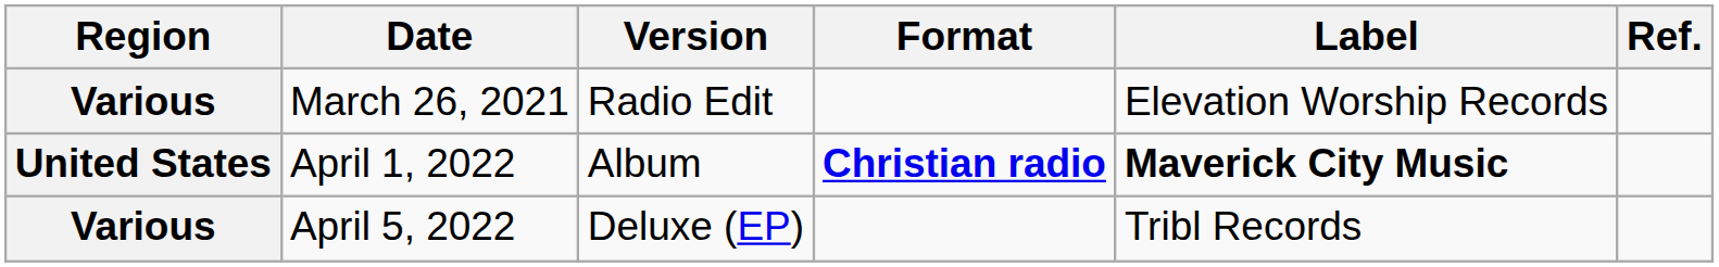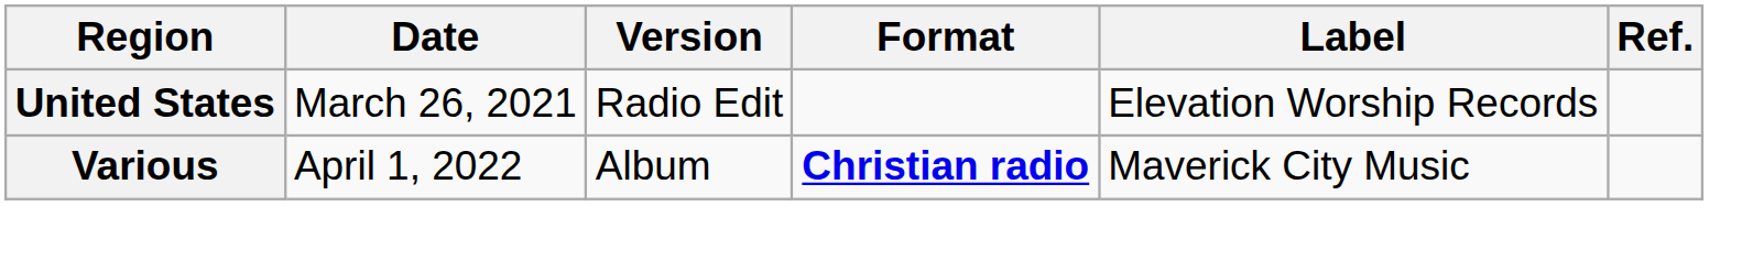 <table class="wikitable plainrowheaders">
 <tr>
 <th scope="col">Region</th>
 <th scope="col">Date</th>
 <th scope="col">Version</th>
 <th scope="col">Format</th>
 <th scope="col">Label</th>
 <th scope="col">Ref.</th>
 </tr>
 <tr>
-<th scope="row">Various</th>
+<th scope="row">United States</th>
 <td>March 26, 2021</td>
 <td>Radio Edit</td>
 <td></td>
 <td>Elevation Worship Records</td>
 <td></td>
 </tr>
 <tr>
-<th scope="row">United States</th>
+<th scope="row">Various</th>
 <td>April 1, 2022</td>
 <td>Album</td>
 <td><strong><a href='#'>Christian radio</a></strong></td>
-<td><strong>Maverick City Music</strong></td>
-<td></td>
-</tr>
-<tr>
-<th scope="row">Various</th>
-<td>April 5, 2022</td>
-<td>Deluxe (<a href='#'>EP</a>)</td>
-<td></td>
-<td>Tribl Records</td>
+<td>Maverick City Music</td>
 <td></td>
 </tr>
 </table>
